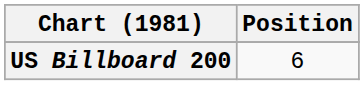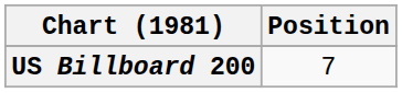 <table class="wikitable plainrowheaders" style="text-align:center">
 <tr>
 <th scope="col">Chart (1981)</th>
 <th scope="col">Position</th>
 </tr>
 <tr>
 </tr>
 <tr>
 <th scope="row">US <em>Billboard</em> 200</th>
-<td>6</td>
+<td>7</td>
 </tr>
 </table>
